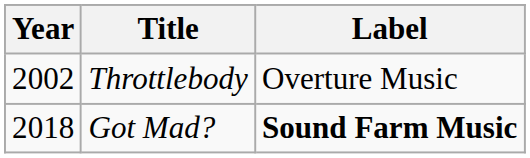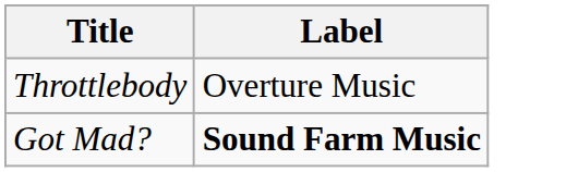 <table class="wikitable">
 <tr>
-<th>Year</th>
 <th>Title</th>
 <th>Label</th>
 </tr>
 <tr>
-<td>2002</td>
 <td><em>Throttlebody</em></td>
 <td>Overture Music</td>
 </tr>
 <tr>
-<td>2018</td>
 <td><em>Got Mad?</em></td>
 <td><strong>Sound Farm Music</strong></td>
 </tr>
 </table>
